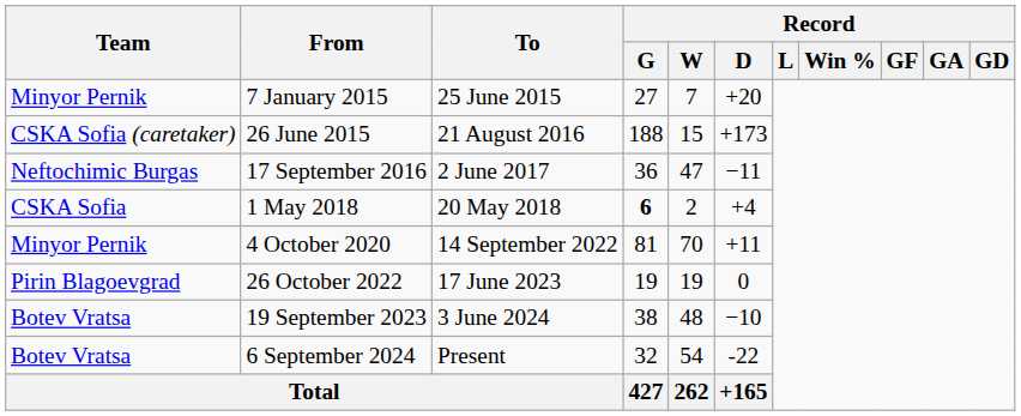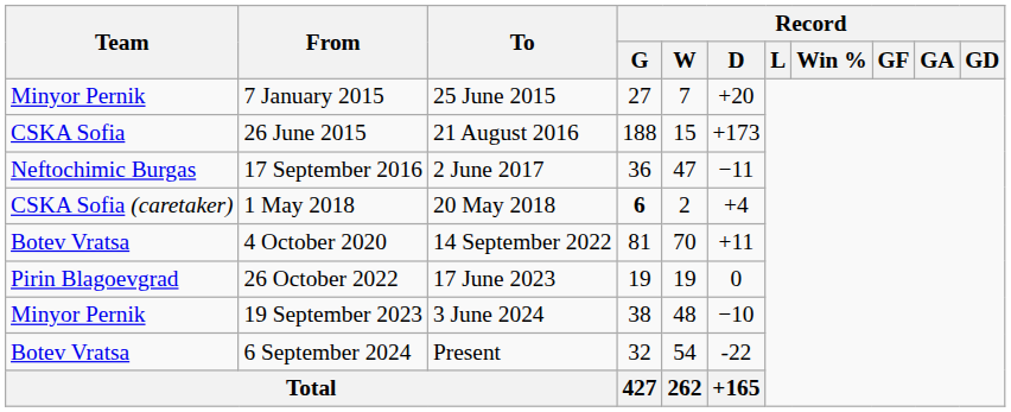 <table class="wikitable" style="text-align: center">
 <tr>
 <th rowspan=2>Team</th>
 <th rowspan=2>From</th>
 <th rowspan=2>To</th>
 <th colspan=8>Record</th>
 </tr>
 <tr>
 <th>G</th>
 <th>W</th>
 <th>D</th>
 <th>L</th>
 <th>Win %</th>
 <th>GF</th>
 <th>GA</th>
 <th>GD</th>
 </tr>
 <tr>
 <td align=left><a href='#'>Minyor Pernik</a></td>
 <td align=left>7 January 2015</td>
 <td align=left>25 June 2015<br></td>
 <td align=centre>27</td>
 <td align=centre>7</td>
 <td align=centre>+20</td>
 </tr>
 <tr>
-<td align=left><a href='#'>CSKA Sofia</a> <em>(caretaker)</em></td>
+<td align=left><a href='#'>CSKA Sofia</a></td>
 <td align=left>26 June 2015</td>
 <td align=left>21 August 2016<br></td>
 <td align=centre>188</td>
 <td align=centre>15</td>
 <td align=centre>+173</td>
 </tr>
 <tr>
 <td align=left><a href='#'>Neftochimic Burgas</a></td>
 <td align=left>17 September 2016</td>
 <td align=left>2 June 2017<br></td>
 <td align=centre>36</td>
 <td align=centre>47</td>
 <td align=centre>−11</td>
 </tr>
 <tr>
-<td align=left><a href='#'>CSKA Sofia</a></td>
+<td align=left><a href='#'>CSKA Sofia</a> <em>(caretaker)</em></td>
 <td align=left>1 May 2018</td>
 <td align=left>20 May 2018<br></td>
 <td align=centre><strong>6</strong></td>
 <td align=centre>2</td>
 <td align=centre>+4</td>
 </tr>
 <tr>
-<td align=left><a href='#'>Minyor Pernik</a></td>
+<td align=left><a href='#'>Botev Vratsa</a></td>
 <td align=left>4 October 2020</td>
 <td align=left>14 September 2022<br></td>
 <td align=centre>81</td>
 <td align=centre>70</td>
 <td align=centre>+11</td>
 </tr>
 <tr>
 <td align=left><a href='#'>Pirin Blagoevgrad</a></td>
 <td align=left>26 October 2022</td>
 <td align=left>17 June 2023<br></td>
 <td align=centre>19</td>
 <td align=centre>19</td>
 <td align=centre>0</td>
 </tr>
 <tr>
-<td align=left><a href='#'>Botev Vratsa</a></td>
+<td align=left><a href='#'>Minyor Pernik</a></td>
 <td align=left>19 September 2023</td>
 <td align=left>3 June 2024<br></td>
 <td align=centre>38</td>
 <td align=centre>48</td>
 <td align=centre>−10</td>
 </tr>
 <tr>
 <td align=left><a href='#'>Botev Vratsa</a></td>
 <td align=left>6 September 2024</td>
 <td align=left>Present<br></td>
 <td align=centre>32</td>
 <td align=centre>54</td>
 <td align=centre>-22</td>
 </tr>
 <tr>
 <th colspan=3>Total<br></th>
 <th align=centre>427</th>
 <th align=centre>262</th>
 <th align=centre>+165</th>
 </tr>
 </table>
